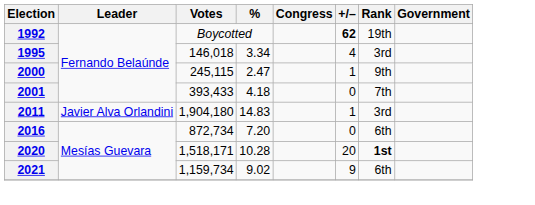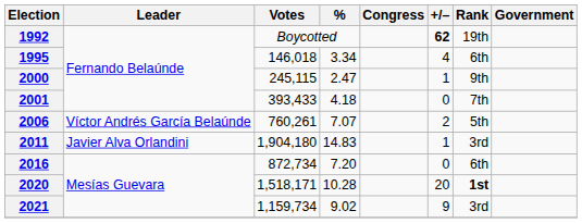 <table class=wikitable style=text-align:right>
 <tr>
 <th>Election</th>
 <th>Leader</th>
 <th>Votes</th>
 <th>%</th>
 <th>Congress</th>
 <th>+/–</th>
 <th>Rank</th>
 <th>Government</th>
 </tr>
 <tr>
 <th><a href='#'>1992</a></th>
 <td align=left rowspan="4"><a href='#'>Fernando Belaúnde</a></td>
 <td align=center colspan=2><em>Boycotted</em></td>
 <td></td>
 <td><strong> 62</strong></td>
 <td> 19th</td>
 <td></td>
 </tr>
 <tr>
 <th><a href='#'>1995</a></th>
 <td>146,018</td>
 <td>3.34</td>
 <td></td>
 <td> 4</td>
-<td> 3rd</td>
+<td> 6th</td>
 <td></td>
 </tr>
 <tr>
 <th><a href='#'>2000</a></th>
 <td>245,115</td>
 <td>2.47</td>
 <td></td>
 <td> 1</td>
 <td> 9th</td>
 <td></td>
 </tr>
 <tr>
 <th><a href='#'>2001</a></th>
 <td>393,433</td>
 <td>4.18</td>
 <td></td>
 <td> 0</td>
 <td> 7th</td>
+<td></td>
+</tr>
+<tr>
+<th><a href='#'>2006</a></th>
+<td align=left rowspan="1"><a href='#'>Víctor Andrés García Belaúnde</a></td>
+<td>760,261</td>
+<td>7.07<br></td>
+<td></td>
+<td> 2</td>
+<td> 5th</td>
 <td></td>
 </tr>
 <tr>
 <th><a href='#'>2011</a></th>
 <td align=left rowspan="1"><a href='#'>Javier Alva Orlandini</a></td>
 <td>1,904,180</td>
 <td>14.83<br></td>
 <td></td>
 <td> 1</td>
 <td> 3rd</td>
 <td></td>
 </tr>
 <tr>
 <th><a href='#'>2016</a></th>
 <td align=left rowspan="3"><a href='#'>Mesías Guevara</a></td>
 <td>872,734</td>
 <td>7.20</td>
 <td></td>
 <td> 0</td>
 <td> 6th</td>
 <td></td>
 </tr>
 <tr>
 <th><a href='#'>2020</a></th>
 <td>1,518,171</td>
 <td>10.28</td>
 <td></td>
 <td> 20</td>
 <td> <strong>1st</strong></td>
 <td></td>
 </tr>
 <tr>
 <th><a href='#'>2021</a></th>
 <td>1,159,734</td>
 <td>9.02</td>
 <td></td>
 <td> 9</td>
-<td> 6th</td>
+<td> 3rd</td>
 <td></td>
 </tr>
 <tr>
 </tr>
 </table>
